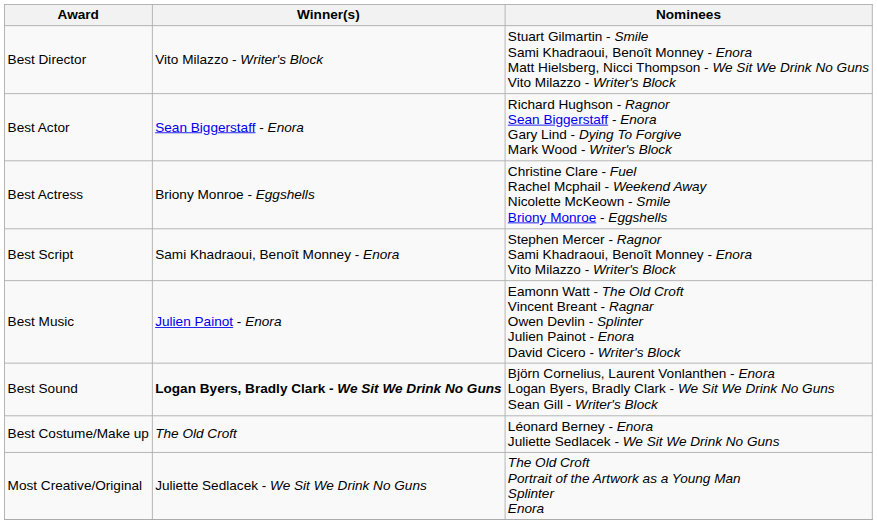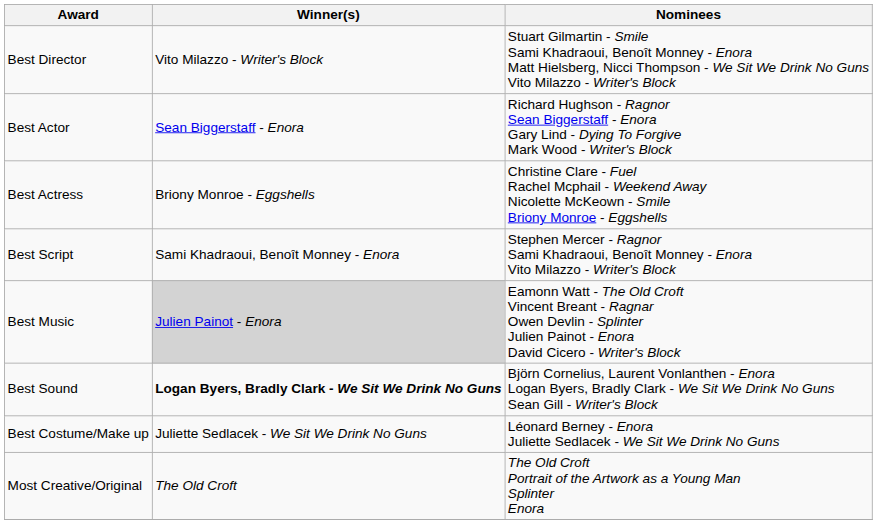 <table class="wikitable">
 <tr>
 <th>Award</th>
 <th>Winner(s)</th>
 <th>Nominees</th>
 </tr>
 <tr>
 <td>Best Director</td>
 <td>Vito Milazzo - <em>Writer's Block</em></td>
 <td>Stuart Gilmartin - <em>Smile</em><br>Sami Khadraoui, Benoît Monney - <em>Enora</em><br>Matt Hielsberg, Nicci Thompson - <em>We Sit We Drink No Guns</em><br>Vito Milazzo - <em>Writer's Block</em></td>
 </tr>
 <tr>
 <td>Best Actor</td>
 <td><a href='#'>Sean Biggerstaff</a> - <em>Enora</em></td>
 <td>Richard Hughson - <em>Ragnor</em><br><a href='#'>Sean Biggerstaff</a> - <em>Enora</em><br>Gary Lind - <em>Dying To Forgive</em><br>Mark Wood - <em>Writer's Block</em></td>
 </tr>
 <tr>
 <td>Best Actress</td>
 <td>Briony Monroe - <em>Eggshells</em></td>
 <td>Christine Clare - <em>Fuel</em><br>Rachel Mcphail - <em>Weekend Away</em><br>Nicolette McKeown - <em>Smile</em><br><a href='#'>Briony Monroe</a> - <em>Eggshells</em></td>
 </tr>
 <tr>
 <td>Best Script</td>
 <td>Sami Khadraoui, Benoît Monney - <em>Enora</em></td>
 <td>Stephen Mercer - <em>Ragnor</em><br>Sami Khadraoui, Benoît Monney - <em>Enora</em><br>Vito Milazzo - <em>Writer's Block</em></td>
 </tr>
 <tr>
 <td>Best Music</td>
-<td><a href='#'>Julien Painot</a> - <em>Enora</em></td>
+<td style="background: lightgrey;"><a href='#'>Julien Painot</a> - <em>Enora</em></td>
 <td>Eamonn Watt - <em>The Old Croft</em><br>Vincent Breant - <em>Ragnar</em><br>Owen Devlin - <em>Splinter</em><br>Julien Painot - <em>Enora</em><br>David Cicero - <em>Writer's Block</em></td>
 </tr>
 <tr>
 <td>Best Sound</td>
 <td><strong>Logan Byers, Bradly Clark - <em>We Sit We Drink No Guns</em></strong></td>
 <td>Björn Cornelius, Laurent Vonlanthen - <em>Enora</em><br>Logan Byers, Bradly Clark - <em>We Sit We Drink No Guns</em><br>Sean Gill - <em>Writer's Block</em></td>
 </tr>
 <tr>
 <td>Best Costume/Make up</td>
-<td><em>The Old Croft</em></td>
+<td>Juliette Sedlacek - <em>We Sit We Drink No Guns</em></td>
 <td>Léonard Berney - <em>Enora</em><br>Juliette Sedlacek - <em>We Sit We Drink No Guns</em></td>
 </tr>
 <tr>
 <td>Most Creative/Original</td>
-<td>Juliette Sedlacek - <em>We Sit We Drink No Guns</em></td>
+<td><em>The Old Croft</em></td>
 <td><em>The Old Croft</em><br><em>Portrait of the Artwork as a Young Man</em><br><em>Splinter</em><br><em>Enora</em></td>
 </tr>
 <tr>
 </tr>
 </table>
